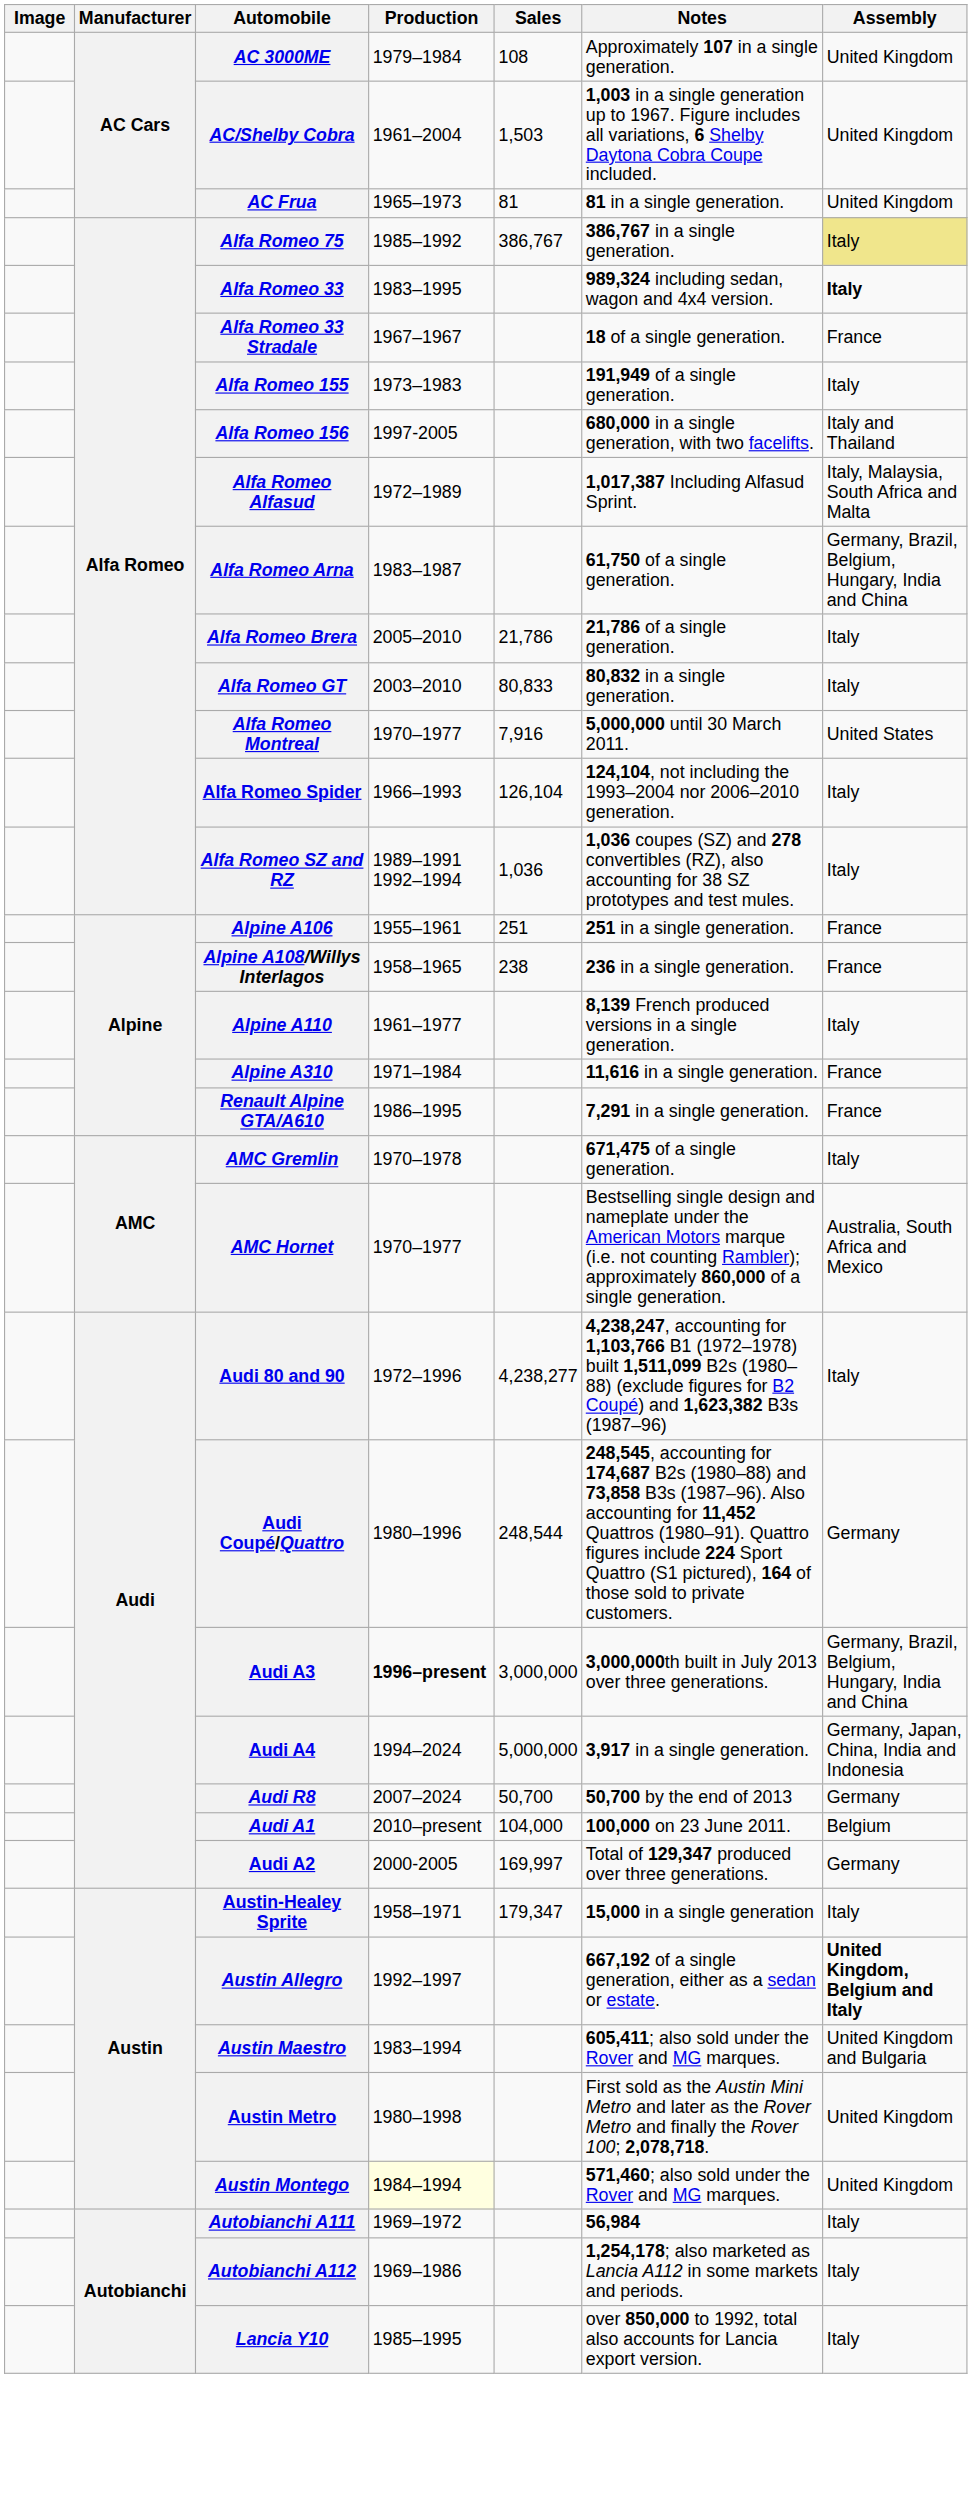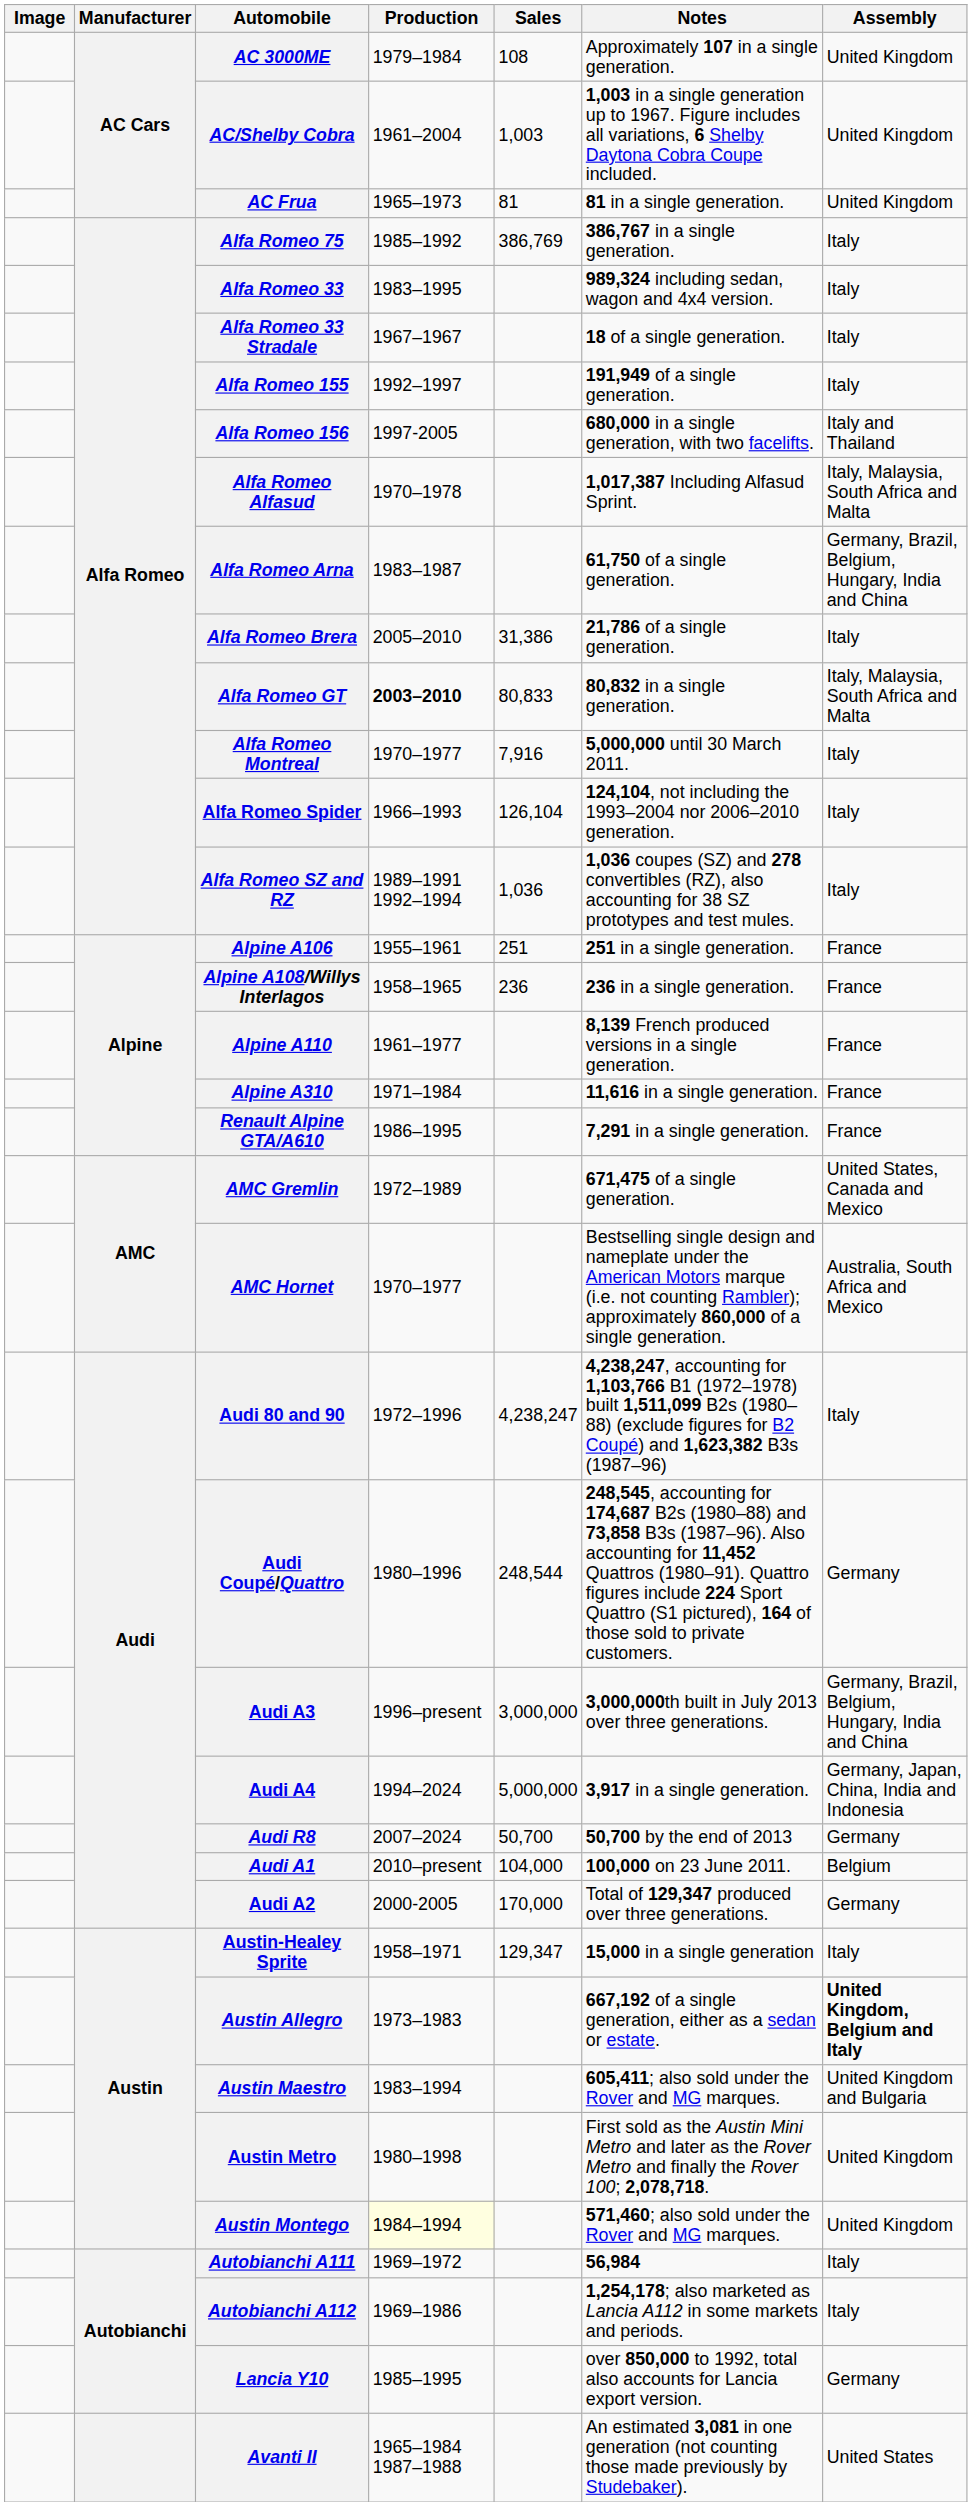 <table class="wikitable sortable">
 <tr>
 <th style="width:5em">Image</th>
 <th>Manufacturer</th>
 <th style="width:15em">Automobile</th>
 <th style="width:10em">Production</th>
 <th>Sales</th>
 <th style="width:30em">Notes</th>
 <th style="width:15em">Assembly</th>
 </tr>
 <tr>
 <td></td>
 <th rowspan="3">AC Cars</th>
 <th><em><a href='#'>AC 3000ME</a></em></th>
 <td>1979–1984</td>
 <td>108</td>
 <td>Approximately <strong>107</strong> in a single generation.</td>
 <td>United Kingdom</td>
 </tr>
 <tr>
 <td></td>
 <th><em><a href='#'>AC/Shelby Cobra</a></em></th>
 <td>1961–2004</td>
-<td>1,503</td>
+<td>1,003</td>
 <td><strong>1,003</strong> in a single generation up to 1967. Figure includes all variations, <strong>6</strong> <a href='#'>Shelby Daytona Cobra Coupe</a> included.</td>
 <td>United Kingdom</td>
 </tr>
 <tr>
 <td></td>
 <th><em><a href='#'>AC Frua</a></em></th>
 <td>1965–1973</td>
 <td>81</td>
 <td><strong>81</strong> in a single generation.</td>
 <td>United Kingdom</td>
 </tr>
 <tr>
 <td></td>
 <th rowspan="12">Alfa Romeo</th>
 <th><em><a href='#'>Alfa Romeo 75</a></em></th>
 <td>1985–1992</td>
-<td>386,767</td>
+<td>386,769</td>
 <td><strong>386,767</strong> in a single generation.</td>
-<td style="background: khaki;">Italy</td>
+<td>Italy</td>
 </tr>
 <tr>
 <td></td>
 <th><em><a href='#'>Alfa Romeo 33</a></em></th>
 <td>1983–1995</td>
 <td></td>
 <td><strong>989,324</strong> including sedan, wagon and 4x4 version.</td>
-<td><strong>Italy</strong></td>
+<td>Italy</td>
 </tr>
 <tr>
 <td></td>
 <th><em><a href='#'>Alfa Romeo 33 Stradale</a></em></th>
 <td>1967–1967</td>
 <td></td>
 <td><strong>18</strong> of a single generation.</td>
-<td>France</td>
+<td>Italy</td>
 </tr>
 <tr>
 <td></td>
 <th><em><a href='#'>Alfa Romeo 155</a></em></th>
-<td>1973–1983</td>
+<td>1992–1997</td>
 <td></td>
 <td><strong>191,949</strong> of a single generation.</td>
 <td>Italy</td>
 </tr>
 <tr>
 <td></td>
 <th><strong><em><a href='#'>Alfa Romeo 156</a></em></strong></th>
 <td>1997-2005</td>
 <td></td>
 <td><strong>680,000</strong> in a single generation, with two <a href='#'>facelifts</a>.</td>
 <td>Italy and Thailand</td>
 </tr>
 <tr>
 <td></td>
 <th><em><a href='#'>Alfa Romeo Alfasud</a></em></th>
-<td>1972–1989</td>
+<td>1970–1978</td>
 <td></td>
 <td><strong>1,017,387</strong> Including Alfasud Sprint.</td>
 <td>Italy, Malaysia, South Africa and Malta</td>
 </tr>
 <tr>
 <td></td>
 <th><em><a href='#'>Alfa Romeo Arna</a></em></th>
 <td>1983–1987</td>
 <td></td>
 <td><strong>61,750</strong> of a single generation.</td>
 <td>Germany, Brazil, Belgium, Hungary, India and China</td>
 </tr>
 <tr>
 <td></td>
 <th><em><a href='#'>Alfa Romeo Brera</a></em></th>
 <td>2005–2010</td>
-<td>21,786</td>
+<td>31,386</td>
 <td><strong>21,786</strong> of a single generation.</td>
 <td>Italy</td>
 </tr>
 <tr>
 <td></td>
 <th><em><a href='#'>Alfa Romeo GT</a></em></th>
-<td>2003–2010</td>
+<td><strong>2003–2010</strong></td>
 <td>80,833</td>
 <td><strong>80,832</strong> in a single generation.</td>
-<td>Italy</td>
+<td>Italy, Malaysia, South Africa and Malta</td>
 </tr>
 <tr>
 <td></td>
 <th><em><a href='#'>Alfa Romeo Montreal</a></em></th>
 <td>1970–1977</td>
 <td>7,916</td>
 <td><strong>5,000,000</strong> until 30 March 2011.</td>
-<td>United States</td>
+<td>Italy</td>
 </tr>
 <tr>
 <td></td>
 <th><a href='#'>Alfa Romeo Spider</a></th>
 <td>1966–1993</td>
 <td>126,104</td>
 <td><strong>124,104</strong>, not including the 1993–2004 nor 2006–2010 generation.</td>
 <td>Italy</td>
 </tr>
 <tr>
 <td></td>
 <th><em><a href='#'>Alfa Romeo SZ and RZ</a></em></th>
 <td>1989–1991<br>1992–1994</td>
 <td>1,036</td>
 <td><strong>1,036</strong> coupes (SZ) and <strong>278</strong> convertibles (RZ), also accounting for 38 SZ prototypes and test mules.</td>
 <td>Italy</td>
 </tr>
 <tr>
 <td></td>
 <th rowspan="5">Alpine</th>
 <th><em><a href='#'>Alpine A106</a></em></th>
 <td>1955–1961</td>
 <td>251</td>
 <td><strong>251</strong> in a single generation.</td>
 <td>France</td>
 </tr>
 <tr>
 <td></td>
 <th><em><a href='#'>Alpine A108</a>/Willys Interlagos</em></th>
 <td>1958–1965</td>
-<td>238</td>
+<td>236</td>
 <td><strong>236</strong> in a single generation.</td>
 <td>France</td>
 </tr>
 <tr>
 <td></td>
 <th><em><a href='#'>Alpine A110</a></em></th>
 <td>1961–1977</td>
 <td></td>
 <td><strong>8,139</strong> French produced versions in a single generation.</td>
-<td>Italy</td>
+<td>France</td>
 </tr>
 <tr>
 <td></td>
 <th><em><a href='#'>Alpine A310</a></em></th>
 <td>1971–1984</td>
 <td></td>
 <td><strong>11,616</strong> in a single generation.</td>
 <td>France</td>
 </tr>
 <tr>
 <td></td>
 <th><em><a href='#'>Renault Alpine GTA/A610</a></em></th>
 <td>1986–1995</td>
 <td></td>
 <td><strong>7,291</strong> in a single generation.</td>
 <td>France</td>
 </tr>
 <tr>
 <td></td>
 <th rowspan="2">AMC</th>
 <th><em><a href='#'>AMC Gremlin</a></em></th>
-<td>1970–1978</td>
+<td>1972–1989</td>
 <td></td>
 <td><strong>671,475</strong> of a single generation.</td>
-<td>Italy</td>
+<td>United States, Canada and Mexico</td>
 </tr>
 <tr>
 <td></td>
 <th><em><a href='#'>AMC Hornet</a></em></th>
 <td>1970–1977</td>
 <td></td>
 <td>Bestselling single design and nameplate under the <a href='#'>American Motors</a> marque (i.e. not counting <a href='#'>Rambler</a>); approximately <strong>860,000</strong> of a single generation.</td>
 <td>Australia, South Africa and Mexico</td>
 </tr>
 <tr>
 <td></td>
 <th rowspan="7">Audi</th>
 <th><a href='#'>Audi 80 and 90</a></th>
 <td>1972–1996</td>
-<td>4,238,277</td>
+<td>4,238,247</td>
 <td><strong>4,238,247</strong>, accounting for <strong>1,103,766</strong> B1 (1972–1978) built <strong>1,511,099</strong> B2s (1980–88) (exclude figures for <a href='#'>B2 Coupé</a>) and <strong>1,623,382</strong> B3s (1987–96)</td>
 <td>Italy</td>
 </tr>
 <tr>
 <td></td>
 <th><a href='#'>Audi Coupé</a>/<em><a href='#'>Quattro</a></em></th>
 <td>1980–1996</td>
 <td>248,544</td>
 <td><strong>248,545</strong>, accounting for <strong>174,687</strong> B2s (1980–88) and <strong>73,858</strong> B3s (1987–96). Also accounting for <strong>11,452</strong> Quattros (1980–91). Quattro figures include <strong>224</strong> Sport Quattro (S1 pictured), <strong>164</strong> of those sold to private customers.</td>
 <td>Germany</td>
 </tr>
 <tr>
 <td></td>
 <th><a href='#'>Audi A3</a></th>
-<td><strong>1996–present</strong></td>
+<td>1996–present</td>
 <td>3,000,000</td>
 <td><strong>3,000,000</strong>th built in July 2013 over three generations.</td>
 <td>Germany, Brazil, Belgium, Hungary, India and China</td>
 </tr>
 <tr>
 <td></td>
 <th><a href='#'>Audi A4</a></th>
 <td>1994–2024</td>
 <td>5,000,000</td>
 <td><strong>3,917</strong> in a single generation.</td>
 <td>Germany, Japan, China, India and Indonesia</td>
 </tr>
 <tr>
 <td></td>
 <th><em><a href='#'>Audi R8</a></em></th>
 <td>2007–2024</td>
 <td>50,700</td>
 <td><strong>50,700</strong> by the end of 2013</td>
 <td>Germany</td>
 </tr>
 <tr>
 <td></td>
 <th><em><a href='#'>Audi A1</a></em></th>
 <td>2010–present</td>
 <td>104,000</td>
 <td><strong>100,000</strong> on 23 June 2011.</td>
 <td>Belgium</td>
 </tr>
 <tr>
 <td></td>
 <th><a href='#'>Audi A2</a></th>
 <td>2000-2005</td>
-<td>169,997</td>
+<td>170,000</td>
 <td>Total of <strong>129,347</strong> produced over three generations.</td>
 <td>Germany</td>
 </tr>
 <tr>
 <td></td>
 <th rowspan="5">Austin</th>
 <th><strong><a href='#'>Austin-Healey Sprite</a></strong></th>
 <td>1958–1971</td>
-<td>179,347</td>
+<td>129,347</td>
 <td><strong>15,000</strong> in a single generation</td>
 <td>Italy</td>
 </tr>
 <tr>
 <td></td>
 <th><em><a href='#'>Austin Allegro</a></em></th>
-<td>1992–1997</td>
+<td>1973–1983</td>
 <td></td>
 <td><strong>667,192</strong> of a single generation, either as a <a href='#'>sedan</a> or <a href='#'>estate</a>.</td>
 <td><strong>United Kingdom, Belgium and Italy</strong></td>
 </tr>
 <tr>
 <td></td>
 <th><em><a href='#'>Austin Maestro</a></em></th>
 <td>1983–1994</td>
 <td></td>
 <td><strong>605,411</strong>; also sold under the <a href='#'>Rover</a> and <a href='#'>MG</a> marques.</td>
 <td>United Kingdom and Bulgaria</td>
 </tr>
 <tr>
 <td></td>
 <th><a href='#'>Austin Metro</a></th>
 <td>1980–1998</td>
 <td></td>
 <td>First sold as the <em>Austin Mini Metro</em> and later as the <em>Rover Metro</em> and finally the <em>Rover 100</em>; <strong>2,078,718</strong>.</td>
 <td>United Kingdom</td>
 </tr>
 <tr>
 <td></td>
 <th><em><a href='#'>Austin Montego</a></em></th>
 <td style="background: lightyellow;">1984–1994</td>
 <td></td>
 <td><strong>571,460</strong>; also sold under the <a href='#'>Rover</a> and <a href='#'>MG</a> marques.</td>
 <td>United Kingdom</td>
 </tr>
 <tr>
 <td></td>
 <th rowspan="3">Autobianchi</th>
 <th><em><a href='#'>Autobianchi A111</a></em></th>
 <td>1969–1972</td>
 <td></td>
 <td><strong>56,984</strong></td>
 <td>Italy</td>
 </tr>
 <tr>
 <td></td>
 <th><em><a href='#'>Autobianchi A112</a></em></th>
 <td>1969–1986</td>
 <td></td>
 <td><strong>1,254,178</strong>; also marketed as <em>Lancia A112</em> in some markets and periods.</td>
 <td>Italy</td>
 </tr>
 <tr>
 <td></td>
 <th><em><a href='#'>Lancia Y10</a></em></th>
 <td>1985–1995</td>
 <td></td>
 <td>over <strong>850,000</strong> to 1992, total also accounts for Lancia export version.</td>
-<td>Italy</td>
+<td>Germany</td>
+</tr>
+<tr>
+<td></td>
+<th></th>
+<th><em><a href='#'>Avanti II</a></em></th>
+<td>1965–1984<br>1987–1988</td>
+<td></td>
+<td>An estimated <strong>3,081</strong> in one generation (not counting those made previously by <a href='#'>Studebaker</a>).</td>
+<td>United States</td>
 </tr>
 </table>
